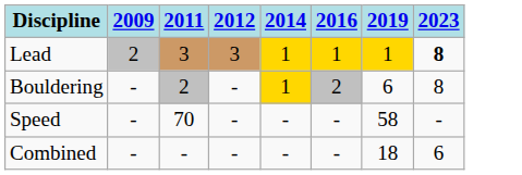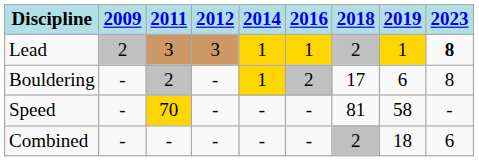 <table class="wikitable" style="text-align: center;">
 <tr>
 <th style="background: #b0e0e6;">Discipline</th>
 <th style="background: #b0e0e6;"><a href='#'>2009</a></th>
 <th style="background: #b0e0e6;"><a href='#'>2011</a></th>
 <th style="background: #b0e0e6;"><a href='#'>2012</a></th>
 <th style="background: #b0e0e6;"><a href='#'>2014</a></th>
 <th style="background: #b0e0e6;"><a href='#'>2016</a></th>
+<th style="background: #b0e0e6;"><a href='#'>2018</a></th>
 <th style="background: #b0e0e6;"><a href='#'>2019</a></th>
 <th style="background: #b0e0e6;"><a href='#'>2023</a></th>
 </tr>
 <tr>
 <td align="left">Lead</td>
 <td style="background: silver;">2</td>
 <td style="background: #cc9966;">3</td>
 <td style="background: #cc9966;">3</td>
 <td style="background: gold;">1</td>
 <td style="background: gold;">1</td>
+<td style="background: silver;">2</td>
 <td style="background: gold;">1</td>
 <td><strong>8</strong></td>
 </tr>
 <tr>
 <td align="left">Bouldering</td>
 <td>-</td>
 <td style="background: silver;">2</td>
 <td>-</td>
 <td style="background: gold;">1</td>
 <td style="background: silver;">2</td>
+<td>17</td>
 <td>6</td>
 <td>8</td>
 </tr>
 <tr>
 <td align="left">Speed</td>
 <td>-</td>
-<td>70</td>
+<td style="background: gold;">70</td>
 <td>-</td>
 <td>-</td>
 <td>-</td>
+<td>81</td>
 <td>58</td>
 <td>-</td>
 </tr>
 <tr>
 <td align="left">Combined</td>
 <td>-</td>
 <td>-</td>
 <td>-</td>
 <td>-</td>
 <td>-</td>
+<td style="background: silver;">2</td>
 <td>18</td>
 <td>6</td>
 </tr>
 </table>
